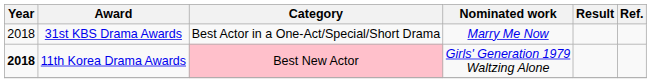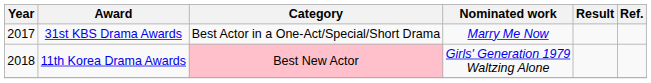 <table class="wikitable sortable plainrowheaders" style="text-align:center;">
 <tr>
 <th>Year</th>
 <th>Award</th>
 <th>Category</th>
 <th>Nominated work</th>
 <th>Result</th>
 <th>Ref.</th>
 </tr>
 <tr>
-<td>2018</td>
+<td>2017</td>
 <td><a href='#'>31st KBS Drama Awards</a></td>
 <td>Best Actor in a One-Act/Special/Short Drama</td>
 <td><em><a href='#'>Marry Me Now</a></em></td>
 <td></td>
 <td></td>
 </tr>
 <tr>
-<td><strong>2018</strong></td>
+<td>2018</td>
 <td><a href='#'>11th Korea Drama Awards</a></td>
 <td style="background: pink;">Best New Actor</td>
 <td><em><a href='#'>Girls' Generation 1979</a></em> <br> <em>Waltzing Alone</em></td>
 <td></td>
 <td></td>
 </tr>
 <tr>
 </tr>
 </table>
